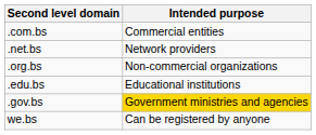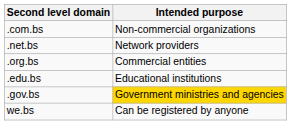 <table class="wikitable">
 <tr>
 <th>Second level domain</th>
 <th>Intended purpose</th>
 </tr>
 <tr>
 <td>.com.bs</td>
-<td>Commercial entities</td>
+<td>Non-commercial organizations</td>
 </tr>
 <tr>
 <td>.net.bs</td>
 <td>Network providers</td>
 </tr>
 <tr>
 <td>.org.bs</td>
-<td>Non-commercial organizations</td>
+<td>Commercial entities</td>
 </tr>
 <tr>
 <td>.edu.bs</td>
 <td>Educational institutions</td>
 </tr>
 <tr>
 <td>.gov.bs</td>
 <td style="background: gold;">Government ministries and agencies</td>
 </tr>
 <tr>
 <td>we.bs</td>
 <td>Can be registered by anyone</td>
 </tr>
 </table>
